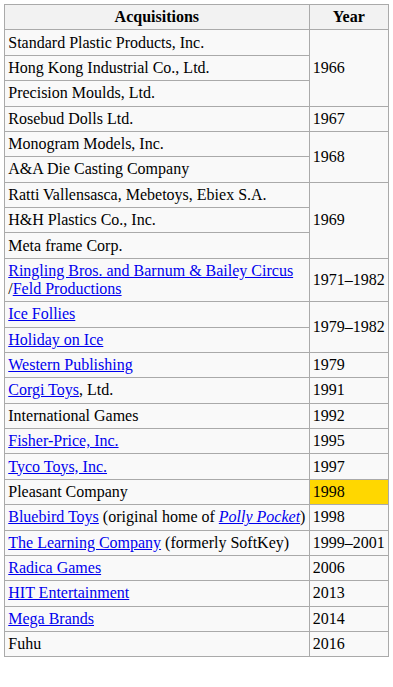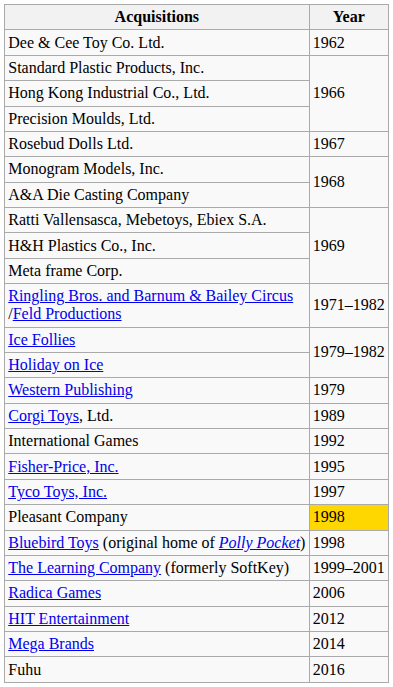 <table class="wikitable" style="float:right;clear:both;">
 <tr>
 <th>Acquisitions</th>
 <th>Year</th>
+</tr>
+<tr>
+<td>Dee & Cee Toy Co. Ltd.</td>
+<td>1962</td>
 </tr>
 <tr>
 <td>Standard Plastic Products, Inc.</td>
 <td rowspan=3>1966</td>
 </tr>
 <tr>
 <td>Hong Kong Industrial Co., Ltd.</td>
 </tr>
 <tr>
 <td>Precision Moulds, Ltd.</td>
 </tr>
 <tr>
 <td>Rosebud Dolls Ltd.</td>
 <td>1967</td>
 </tr>
 <tr>
 <td>Monogram Models, Inc.</td>
 <td rowspan=2>1968</td>
 </tr>
 <tr>
 <td>A&A Die Casting Company</td>
 </tr>
 <tr>
 <td>Ratti Vallensasca, Mebetoys, Ebiex S.A.</td>
 <td rowspan=3>1969</td>
 </tr>
 <tr>
 <td>H&H Plastics Co., Inc.</td>
 </tr>
 <tr>
 <td>Meta frame Corp.</td>
 </tr>
 <tr>
 <td><a href='#'>Ringling Bros. and Barnum & Bailey Circus</a><br>/<a href='#'>Feld Productions</a></td>
 <td>1971–1982</td>
 </tr>
 <tr>
 <td><a href='#'>Ice Follies</a></td>
 <td rowspan=2>1979–1982</td>
 </tr>
 <tr>
 <td><a href='#'>Holiday on Ice</a></td>
 </tr>
 <tr>
 <td><a href='#'>Western Publishing</a></td>
 <td>1979</td>
 </tr>
 <tr>
 <td><a href='#'>Corgi Toys</a>, Ltd.</td>
-<td>1991</td>
+<td>1989</td>
 </tr>
 <tr>
 <td>International Games</td>
 <td>1992</td>
 </tr>
 <tr>
 <td><a href='#'>Fisher-Price, Inc.</a></td>
 <td>1995</td>
 </tr>
 <tr>
 <td><a href='#'>Tyco Toys, Inc.</a></td>
 <td>1997</td>
 </tr>
 <tr>
 <td>Pleasant Company</td>
 <td style="background: gold;">1998</td>
 </tr>
 <tr>
 <td><a href='#'>Bluebird Toys</a> (original home of <em><a href='#'>Polly Pocket</a></em>)</td>
 <td>1998</td>
 </tr>
 <tr>
 <td><a href='#'>The Learning Company</a> (formerly SoftKey)</td>
 <td>1999–2001</td>
 </tr>
 <tr>
 <td><a href='#'>Radica Games</a></td>
 <td>2006</td>
 </tr>
 <tr>
 <td><a href='#'>HIT Entertainment</a></td>
-<td>2013</td>
+<td>2012</td>
 </tr>
 <tr>
 <td><a href='#'>Mega Brands</a></td>
 <td>2014</td>
 </tr>
 <tr>
 <td>Fuhu</td>
 <td>2016</td>
 </tr>
 </table>
